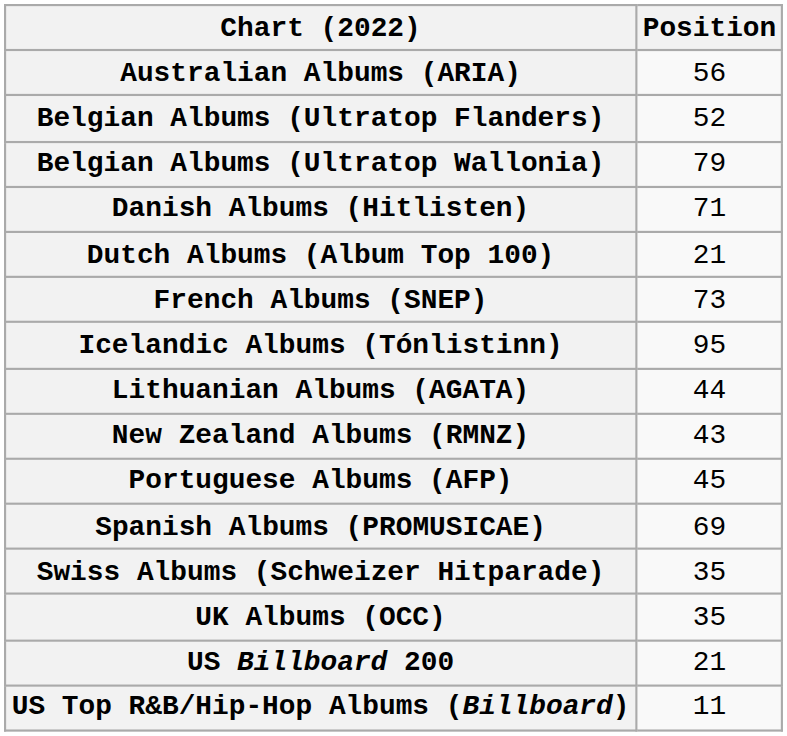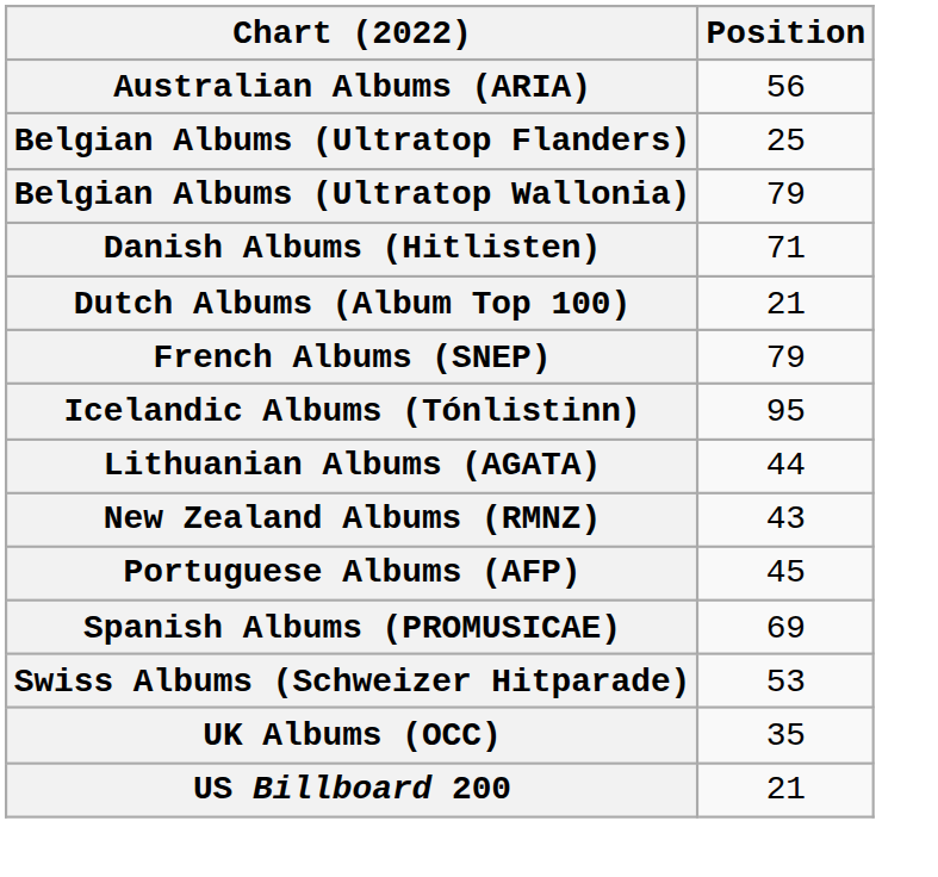 <table class="wikitable sortable plainrowheaders" style="text-align:center">
 <tr>
 <th scope="col">Chart (2022)</th>
 <th scope="col">Position</th>
 </tr>
 <tr>
 <th scope="row">Australian Albums (ARIA)</th>
 <td>56</td>
 </tr>
 <tr>
 <th scope="row">Belgian Albums (Ultratop Flanders)</th>
-<td>52</td>
+<td>25</td>
 </tr>
 <tr>
 <th scope="row">Belgian Albums (Ultratop Wallonia)</th>
 <td>79</td>
 </tr>
 <tr>
 <th scope="row">Danish Albums (Hitlisten)</th>
 <td>71</td>
 </tr>
 <tr>
 <th scope="row">Dutch Albums (Album Top 100)</th>
 <td>21</td>
 </tr>
 <tr>
 <th scope="row">French Albums (SNEP)</th>
-<td>73</td>
+<td>79</td>
 </tr>
 <tr>
 <th scope="row">Icelandic Albums (Tónlistinn)</th>
 <td>95</td>
 </tr>
 <tr>
 <th scope="row">Lithuanian Albums (AGATA)</th>
 <td>44</td>
 </tr>
 <tr>
 <th scope="row">New Zealand Albums (RMNZ)</th>
 <td>43</td>
 </tr>
 <tr>
 <th scope="row">Portuguese Albums (AFP)</th>
 <td>45</td>
 </tr>
 <tr>
 <th scope="row">Spanish Albums (PROMUSICAE)</th>
 <td>69</td>
 </tr>
 <tr>
 <th scope="row">Swiss Albums (Schweizer Hitparade)</th>
-<td>35</td>
+<td>53</td>
 </tr>
 <tr>
 <th scope="row">UK Albums (OCC)</th>
 <td>35</td>
 </tr>
 <tr>
 <th scope="row">US <em>Billboard</em> 200</th>
 <td>21</td>
 </tr>
-<tr>
-<th scope="row">US Top R&B/Hip-Hop Albums (<em>Billboard</em>)</th>
-<td>11</td>
-</tr>
 </table>
